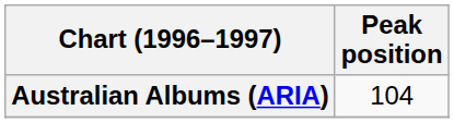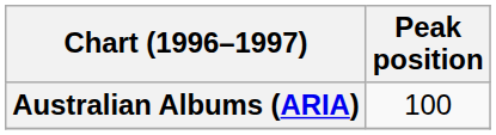 <table class="wikitable sortable plainrowheaders" style="text-align:center">
 <tr>
 <th scope="col">Chart (1996–1997)</th>
 <th scope="col">Peak<br>position</th>
 </tr>
 <tr>
 <th scope="row">Australian Albums (<a href='#'>ARIA</a>)</th>
-<td>104</td>
+<td>100</td>
 </tr>
 <tr>
 </tr>
 <tr>
 </tr>
 <tr>
 </tr>
 <tr>
 </tr>
 <tr>
 </tr>
 <tr>
 </tr>
 <tr>
 </tr>
 <tr>
 </tr>
 </table>
